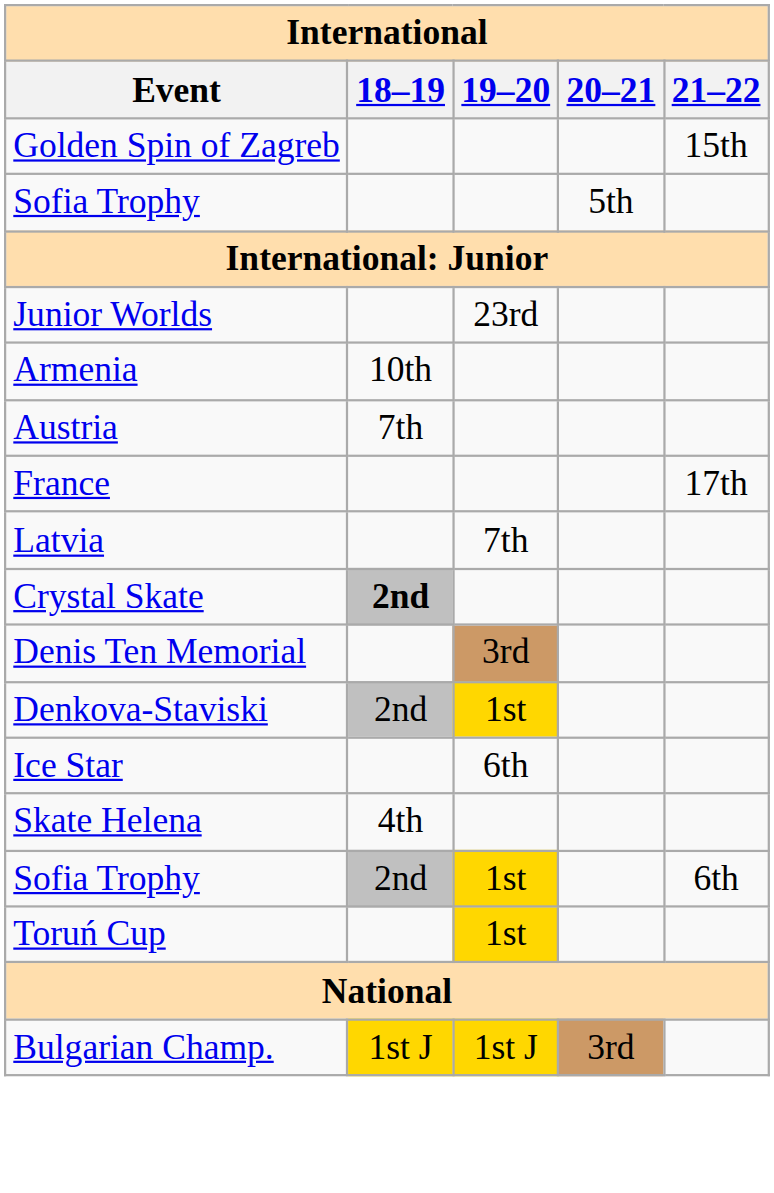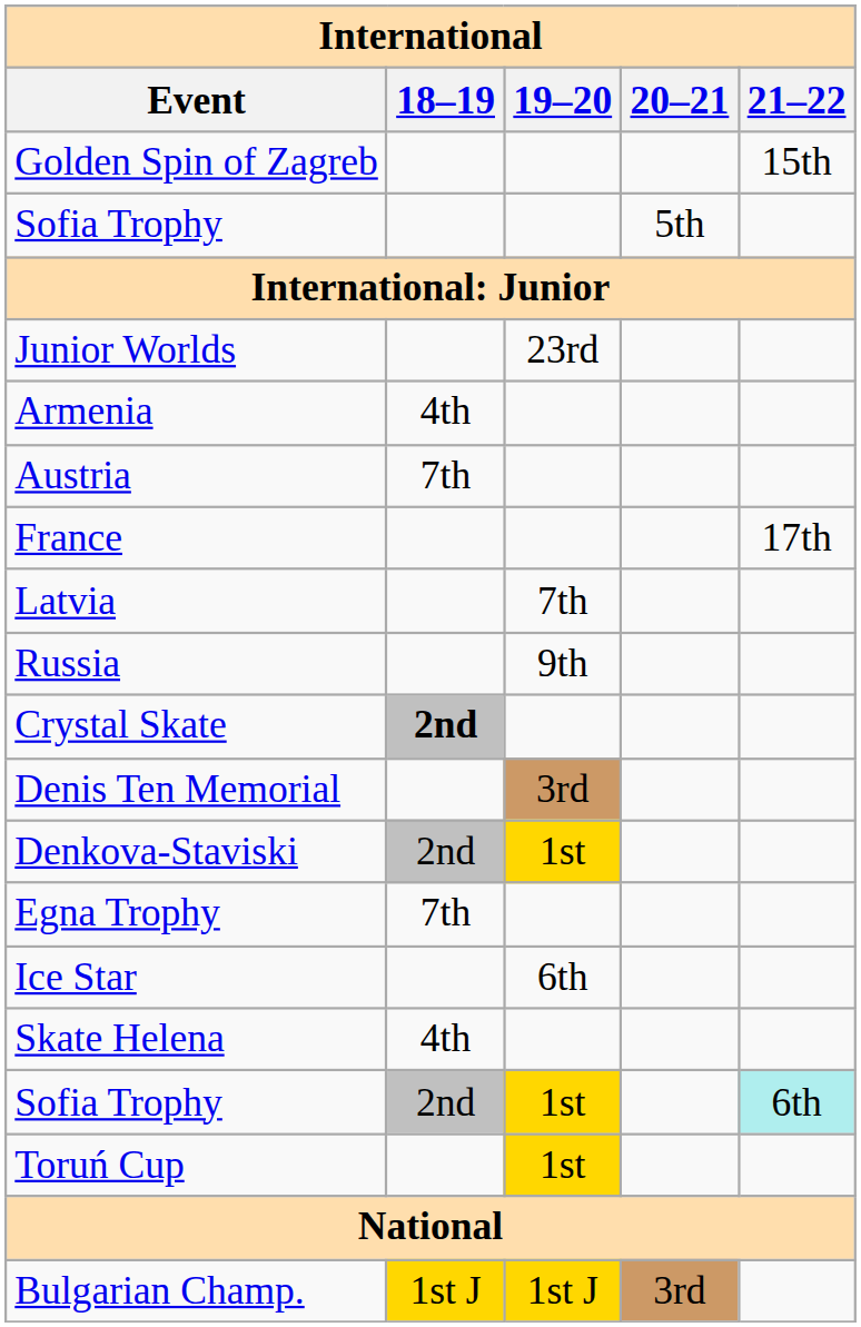 <table class="wikitable" style="text-align:center">
 <tr>
 <th colspan="5" style="background-color: #ffdead; " align="center">International </th>
 </tr>
 <tr>
 <th>Event</th>
 <th><a href='#'>18–19</a></th>
 <th><a href='#'>19–20</a></th>
 <th><a href='#'>20–21</a></th>
 <th><a href='#'>21–22</a></th>
 </tr>
 <tr>
 <td align="left"> <a href='#'>Golden Spin of Zagreb</a></td>
 <td></td>
 <td></td>
 <td></td>
 <td>15th</td>
 </tr>
 <tr>
 <td align=left><a href='#'>Sofia Trophy</a></td>
 <td></td>
 <td></td>
 <td>5th</td>
 <td></td>
 </tr>
 <tr>
 <th colspan="5" style="background-color: #ffdead; " align="center">International: Junior</th>
 </tr>
 <tr>
 <td align=left><a href='#'>Junior Worlds</a></td>
 <td></td>
 <td>23rd</td>
 <td></td>
 <td></td>
 </tr>
 <tr>
 <td align=left> <a href='#'>Armenia</a></td>
-<td>10th</td>
+<td>4th</td>
 <td></td>
 <td></td>
 <td></td>
 </tr>
 <tr>
 <td align=left> <a href='#'>Austria</a></td>
 <td>7th</td>
 <td></td>
 <td></td>
 <td></td>
 </tr>
 <tr>
 <td align=left> <a href='#'>France</a></td>
 <td></td>
 <td></td>
 <td></td>
 <td>17th</td>
 </tr>
 <tr>
 <td align=left> <a href='#'>Latvia</a></td>
 <td></td>
 <td>7th</td>
 <td></td>
 <td></td>
 </tr>
 <tr>
+<td align=left> <a href='#'>Russia</a></td>
+<td></td>
+<td>9th</td>
+<td></td>
+<td></td>
+</tr>
+<tr>
 <td align=left><a href='#'>Crystal Skate</a></td>
 <td bgcolor="silver"><strong>2nd</strong></td>
 <td></td>
 <td></td>
 <td></td>
 </tr>
 <tr>
 <td align=left><a href='#'>Denis Ten Memorial</a></td>
 <td></td>
 <td bgcolor=cc9966>3rd</td>
 <td></td>
 <td></td>
 </tr>
 <tr>
 <td align=left><a href='#'>Denkova-Staviski</a></td>
 <td bgcolor="silver">2nd</td>
 <td bgcolor=gold>1st</td>
+<td></td>
+<td></td>
+</tr>
+<tr>
+<td align=left><a href='#'>Egna Trophy</a></td>
+<td>7th</td>
+<td></td>
 <td></td>
 <td></td>
 </tr>
 <tr>
 <td align=left><a href='#'>Ice Star</a></td>
 <td></td>
 <td>6th</td>
 <td></td>
 <td></td>
 </tr>
 <tr>
 <td align=left><a href='#'>Skate Helena</a></td>
 <td>4th</td>
 <td></td>
 <td></td>
 <td></td>
 </tr>
 <tr>
 <td align=left><a href='#'>Sofia Trophy</a></td>
 <td bgcolor="silver">2nd</td>
 <td bgcolor=gold>1st</td>
 <td></td>
-<td>6th</td>
+<td style="background: paleturquoise;">6th</td>
 </tr>
 <tr>
 <td align=left><a href='#'>Toruń Cup</a></td>
 <td></td>
 <td bgcolor=gold>1st</td>
 <td></td>
 <td></td>
 </tr>
 <tr>
 <th colspan="5" style="background-color: #ffdead; " align="center">National</th>
 </tr>
 <tr>
 <td align="left"><a href='#'>Bulgarian Champ.</a></td>
 <td bgcolor="gold">1st J</td>
 <td bgcolor="gold">1st J</td>
 <td bgcolor="cc9966">3rd</td>
 <td></td>
 </tr>
 </table>
